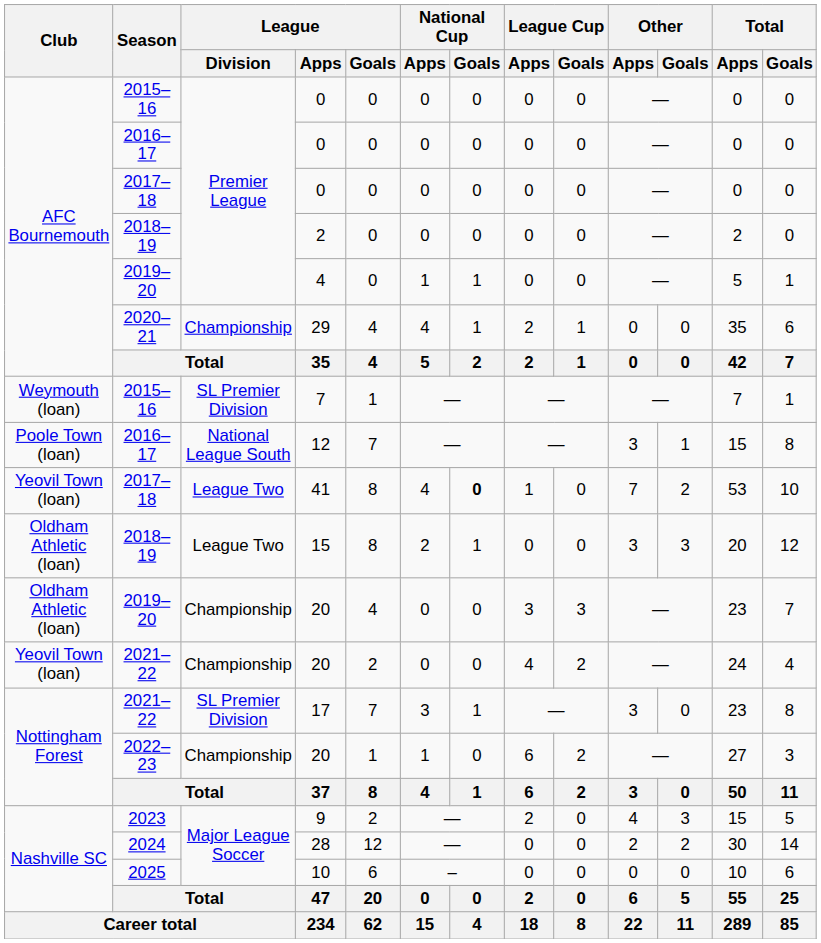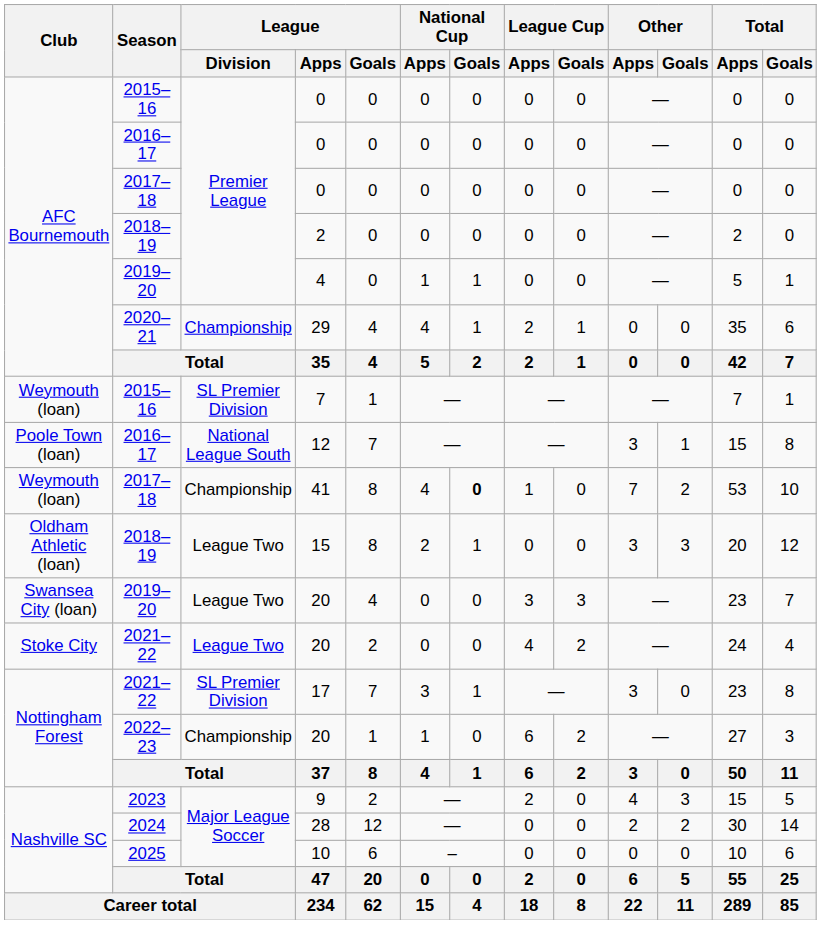 <table class="wikitable" style="text-align:center">
 <tr>
 <th rowspan="2">Club</th>
 <th rowspan="2">Season</th>
 <th colspan="3">League</th>
 <th colspan="2">National Cup</th>
 <th colspan="2">League Cup</th>
 <th colspan="2">Other</th>
 <th colspan="2">Total</th>
 </tr>
 <tr>
 <th>Division</th>
 <th>Apps</th>
 <th>Goals</th>
 <th>Apps</th>
 <th>Goals</th>
 <th>Apps</th>
 <th>Goals</th>
 <th>Apps</th>
 <th>Goals</th>
 <th>Apps</th>
 <th>Goals</th>
 </tr>
 <tr>
 <td rowspan=7><a href='#'>AFC Bournemouth</a></td>
 <td><a href='#'>2015–16</a></td>
 <td rowspan=5><a href='#'>Premier League</a></td>
 <td>0</td>
 <td>0</td>
 <td>0</td>
 <td>0</td>
 <td>0</td>
 <td>0</td>
 <td colspan=2>—</td>
 <td>0</td>
 <td>0</td>
 </tr>
 <tr>
 <td><a href='#'>2016–17</a></td>
 <td>0</td>
 <td>0</td>
 <td>0</td>
 <td>0</td>
 <td>0</td>
 <td>0</td>
 <td colspan=2>—</td>
 <td>0</td>
 <td>0</td>
 </tr>
 <tr>
 <td><a href='#'>2017–18</a></td>
 <td>0</td>
 <td>0</td>
 <td>0</td>
 <td>0</td>
 <td>0</td>
 <td>0</td>
 <td colspan=2>—</td>
 <td>0</td>
 <td>0</td>
 </tr>
 <tr>
 <td><a href='#'>2018–19</a></td>
 <td>2</td>
 <td>0</td>
 <td>0</td>
 <td>0</td>
 <td>0</td>
 <td>0</td>
 <td colspan=2>—</td>
 <td>2</td>
 <td>0</td>
 </tr>
 <tr>
 <td><a href='#'>2019–20</a></td>
 <td>4</td>
 <td>0</td>
 <td>1</td>
 <td>1</td>
 <td>0</td>
 <td>0</td>
 <td colspan=2>—</td>
 <td>5</td>
 <td>1</td>
 </tr>
 <tr>
 <td><a href='#'>2020–21</a></td>
 <td><a href='#'>Championship</a></td>
 <td>29</td>
 <td>4</td>
 <td>4</td>
 <td>1</td>
 <td>2</td>
 <td>1</td>
 <td>0</td>
 <td>0</td>
 <td>35</td>
 <td>6</td>
 </tr>
 <tr>
 <th colspan=2>Total</th>
 <th>35</th>
 <th>4</th>
 <th>5</th>
 <th>2</th>
 <th>2</th>
 <th>1</th>
 <th>0</th>
 <th>0</th>
 <th>42</th>
 <th>7</th>
 </tr>
 <tr>
 <td><a href='#'>Weymouth</a> (loan)</td>
 <td><a href='#'>2015–16</a></td>
 <td><a href='#'>SL Premier Division</a></td>
 <td>7</td>
 <td>1</td>
 <td colspan=2>—</td>
 <td colspan=2>—</td>
 <td colspan=2>—</td>
 <td>7</td>
 <td>1</td>
 </tr>
 <tr>
 <td><a href='#'>Poole Town</a> (loan)</td>
 <td><a href='#'>2016–17</a></td>
 <td><a href='#'>National League South</a></td>
 <td>12</td>
 <td>7</td>
 <td colspan=2>—</td>
 <td colspan=2>—</td>
 <td>3</td>
 <td>1</td>
 <td>15</td>
 <td>8</td>
 </tr>
 <tr>
-<td><a href='#'>Yeovil Town</a> (loan)</td>
+<td><a href='#'>Weymouth</a> (loan)</td>
 <td><a href='#'>2017–18</a></td>
-<td><a href='#'>League Two</a></td>
+<td>Championship</td>
 <td>41</td>
 <td>8</td>
 <td>4</td>
 <td><strong>0</strong></td>
 <td>1</td>
 <td>0</td>
 <td>7</td>
 <td>2</td>
 <td>53</td>
 <td>10</td>
 </tr>
 <tr>
 <td><a href='#'>Oldham Athletic</a> (loan)</td>
 <td><a href='#'>2018–19</a></td>
 <td>League Two</td>
 <td>15</td>
 <td>8</td>
 <td>2</td>
 <td>1</td>
 <td>0</td>
 <td>0</td>
 <td>3</td>
 <td>3</td>
 <td>20</td>
 <td>12</td>
 </tr>
 <tr>
-<td><a href='#'>Oldham Athletic</a> (loan)</td>
+<td><a href='#'>Swansea City</a> (loan)</td>
 <td><a href='#'>2019–20</a></td>
-<td>Championship</td>
+<td>League Two</td>
 <td>20</td>
 <td>4</td>
 <td>0</td>
 <td>0</td>
 <td>3</td>
 <td>3</td>
 <td colspan=2>—</td>
 <td>23</td>
 <td>7</td>
 </tr>
 <tr>
-<td><a href='#'>Yeovil Town</a> (loan)</td>
+<td><a href='#'>Stoke City</a></td>
 <td><a href='#'>2021–22</a></td>
-<td>Championship</td>
+<td><a href='#'>League Two</a></td>
 <td>20</td>
 <td>2</td>
 <td>0</td>
 <td>0</td>
 <td>4</td>
 <td>2</td>
 <td colspan=2>—</td>
 <td>24</td>
 <td>4</td>
 </tr>
 <tr>
 <td rowspan=3><a href='#'>Nottingham Forest</a></td>
 <td><a href='#'>2021–22</a></td>
 <td><a href='#'>SL Premier Division</a></td>
 <td>17</td>
 <td>7</td>
 <td>3</td>
 <td>1</td>
 <td colspan=2>—</td>
 <td>3</td>
 <td>0</td>
 <td>23</td>
 <td>8</td>
 </tr>
 <tr>
 <td><a href='#'>2022–23</a></td>
 <td>Championship</td>
 <td>20</td>
 <td>1</td>
 <td>1</td>
 <td>0</td>
 <td>6</td>
 <td>2</td>
 <td colspan=2>—</td>
 <td>27</td>
 <td>3</td>
 </tr>
 <tr>
 <th colspan=2>Total</th>
 <th>37</th>
 <th>8</th>
 <th>4</th>
 <th>1</th>
 <th>6</th>
 <th>2</th>
 <th>3</th>
 <th>0</th>
 <th>50</th>
 <th>11</th>
 </tr>
 <tr>
 <td rowspan=4><a href='#'>Nashville SC</a></td>
 <td><a href='#'>2023</a></td>
 <td rowspan=3><a href='#'>Major League Soccer</a></td>
 <td>9</td>
 <td>2</td>
 <td colspan=2>—</td>
 <td>2</td>
 <td>0</td>
 <td>4</td>
 <td>3</td>
 <td>15</td>
 <td>5</td>
 </tr>
 <tr>
 <td><a href='#'>2024</a></td>
 <td>28</td>
 <td>12</td>
 <td colspan=2>—</td>
 <td>0</td>
 <td>0</td>
 <td>2</td>
 <td>2</td>
 <td>30</td>
 <td>14</td>
 </tr>
 <tr>
 <td><a href='#'>2025</a></td>
 <td>10</td>
 <td>6</td>
 <td colspan=2>–</td>
 <td>0</td>
 <td>0</td>
 <td>0</td>
 <td>0</td>
 <td>10</td>
 <td>6</td>
 </tr>
 <tr>
 <th colspan=2>Total</th>
 <th>47</th>
 <th>20</th>
 <th>0</th>
 <th>0</th>
 <th>2</th>
 <th>0</th>
 <th>6</th>
 <th>5</th>
 <th>55</th>
 <th>25</th>
 </tr>
 <tr>
 <th colspan=3>Career total</th>
 <th>234</th>
 <th>62</th>
 <th>15</th>
 <th>4</th>
 <th>18</th>
 <th>8</th>
 <th>22</th>
 <th>11</th>
 <th>289</th>
 <th>85</th>
 </tr>
 </table>
